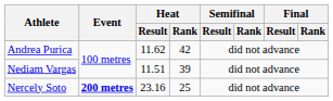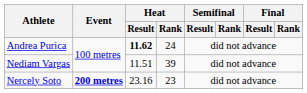 <table class="wikitable" style="font-size:90%">
 <tr>
 <th rowspan="2">Athlete</th>
 <th rowspan="2">Event</th>
 <th colspan="2">Heat</th>
 <th colspan="2">Semifinal</th>
 <th colspan="2">Final</th>
 </tr>
 <tr style="font-size:95%">
 <th>Result</th>
 <th>Rank</th>
 <th>Result</th>
 <th>Rank</th>
 <th>Result</th>
 <th>Rank</th>
 </tr>
 <tr style=text-align:center>
 <td style=text-align:left><a href='#'>Andrea Purica</a></td>
 <td style=text-align:left rowspan=2><a href='#'>100 metres</a></td>
-<td>11.62</td>
-<td>42</td>
+<td><strong>11.62</strong></td>
+<td>24</td>
 <td colspan=4>did not advance</td>
 </tr>
 <tr style=text-align:center>
 <td style=text-align:left><a href='#'>Nediam Vargas</a></td>
 <td>11.51</td>
 <td>39</td>
 <td colspan=4>did not advance</td>
 </tr>
 <tr style=text-align:center>
 <td style=text-align:left><a href='#'>Nercely Soto</a></td>
 <td style=text-align:left><strong><a href='#'>200 metres</a></strong></td>
 <td>23.16</td>
-<td>25</td>
+<td>23</td>
 <td colspan=4>did not advance</td>
 </tr>
 </table>
